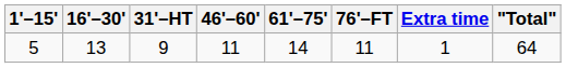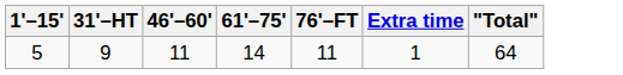 <table class="wikitable" style="text-align:center">
 <tr>
 <th>1'–15'</th>
-<th>16'–30'</th>
 <th>31'–HT</th>
 <th>46'–60'</th>
 <th>61'–75'</th>
 <th>76'–FT</th>
 <th><a href='#'>Extra time</a></th>
 <th>"Total"</th>
 </tr>
 <tr>
 <td>5</td>
-<td>13</td>
 <td>9</td>
 <td>11</td>
 <td>14</td>
 <td>11</td>
 <td>1</td>
 <td>64</td>
 </tr>
 </table>
